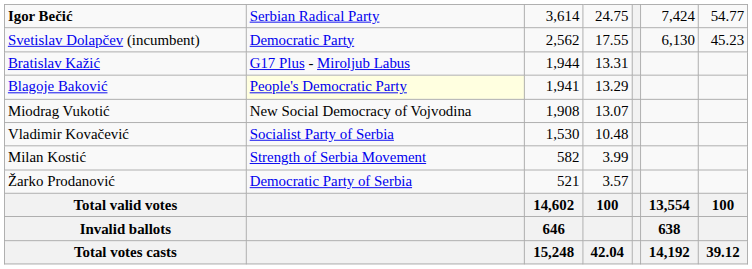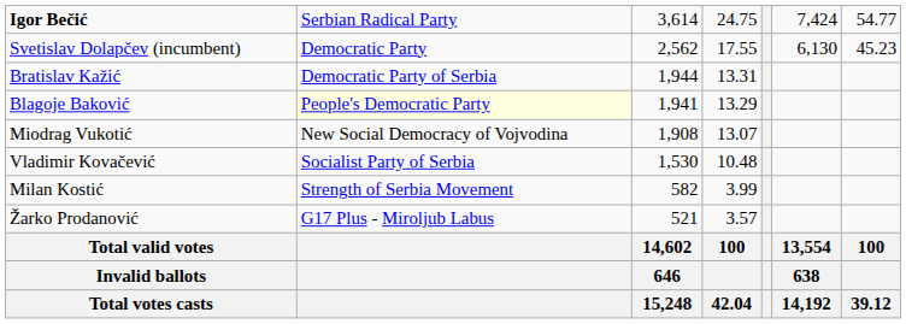 <table style="width:800px;" class="wikitable">
 <tr>
 <td align="left"><strong>Igor Bečić</strong></td>
 <td align="left"><a href='#'>Serbian Radical Party</a></td>
 <td align="right">3,614</td>
 <td align="right">24.75</td>
 <th align="left"></th>
 <td align="right">7,424</td>
 <td align="right">54.77</td>
 </tr>
 <tr>
 <td align="left"><a href='#'>Svetislav Dolapčev</a> (incumbent)</td>
 <td align="left"><a href='#'>Democratic Party</a></td>
 <td align="right">2,562</td>
 <td align="right">17.55</td>
 <th align="left"></th>
 <td align="right">6,130</td>
 <td align="right">45.23</td>
 </tr>
 <tr>
 <td align="left"><a href='#'>Bratislav Kažić</a></td>
-<td align="left"><a href='#'>G17 Plus</a> - <a href='#'>Miroljub Labus</a></td>
+<td align="left"><a href='#'>Democratic Party of Serbia</a></td>
 <td align="right">1,944</td>
 <td align="right">13.31</td>
 <th align="left"></th>
 <td align="right"></td>
 <td align="right"></td>
 </tr>
 <tr>
 <td align="left"><a href='#'>Blagoje Baković</a></td>
 <td align="left" style="background: lightyellow;"><a href='#'>People's Democratic Party</a></td>
 <td align="right">1,941</td>
 <td align="right">13.29</td>
 <th align="left"></th>
 <td align="right"></td>
 <td align="right"></td>
 </tr>
 <tr>
 <td align="left">Miodrag Vukotić</td>
 <td align="left">New Social Democracy of Vojvodina</td>
 <td align="right">1,908</td>
 <td align="right">13.07</td>
 <th align="left"></th>
 <td align="right"></td>
 <td align="right"></td>
 </tr>
 <tr>
 <td align="left">Vladimir Kovačević</td>
 <td align="left"><a href='#'>Socialist Party of Serbia</a></td>
 <td align="right">1,530</td>
 <td align="right">10.48</td>
 <th align="left"></th>
 <td align="right"></td>
 <td align="right"></td>
 </tr>
 <tr>
 <td align="left">Milan Kostić</td>
 <td align="left"><a href='#'>Strength of Serbia Movement</a></td>
 <td align="right">582</td>
 <td align="right">3.99</td>
 <th align="left"></th>
 <td align="right"></td>
 <td align="right"></td>
 </tr>
 <tr>
 <td align="left">Žarko Prodanović</td>
-<td align="left"><a href='#'>Democratic Party of Serbia</a></td>
+<td align="left"><a href='#'>G17 Plus</a> - <a href='#'>Miroljub Labus</a></td>
 <td align="right">521</td>
 <td align="right">3.57</td>
 <th align="left"></th>
 <td align="right"></td>
 <td align="right"></td>
 </tr>
 <tr>
 <th align="left">Total valid votes</th>
 <th align="left"></th>
 <th align="right">14,602</th>
 <th align="right">100</th>
 <th align="left"></th>
 <th align="right">13,554</th>
 <th align="right">100</th>
 </tr>
 <tr>
 <th align="left">Invalid ballots</th>
 <th align="left"></th>
 <th align="right">646</th>
 <th align="right"></th>
 <th align="left"></th>
 <th align="right">638</th>
 <th align="right"></th>
 </tr>
 <tr>
 <th align="left">Total votes casts</th>
 <th align="left"></th>
 <th align="right">15,248</th>
 <th align="right">42.04</th>
 <th align="left"></th>
 <th align="right">14,192</th>
 <th align="right">39.12</th>
 </tr>
 </table>
